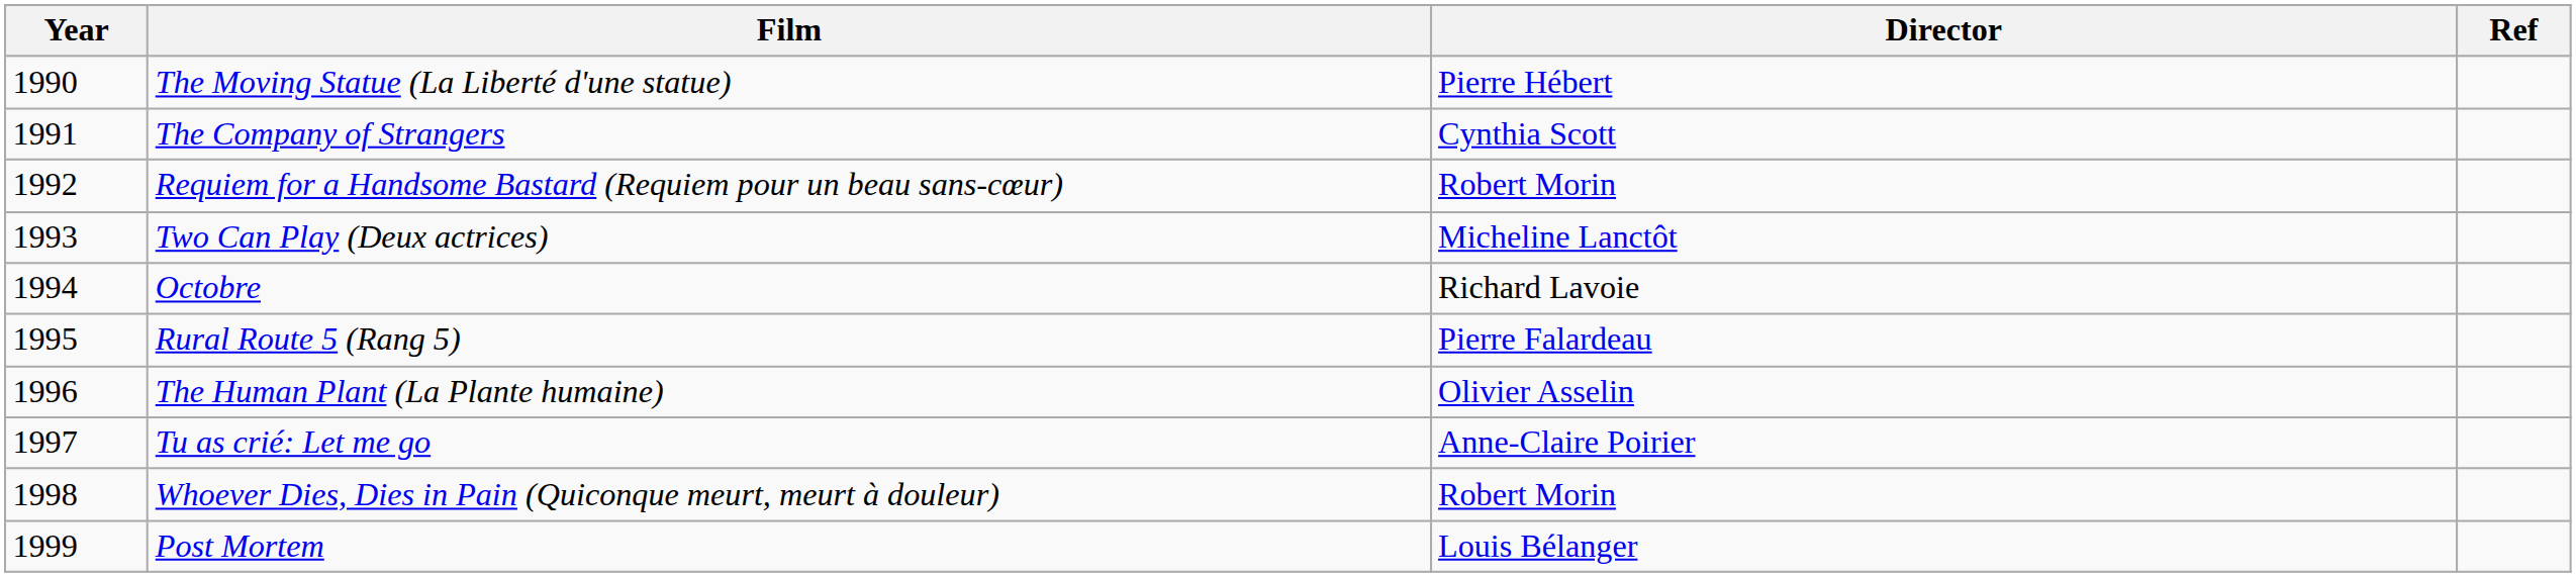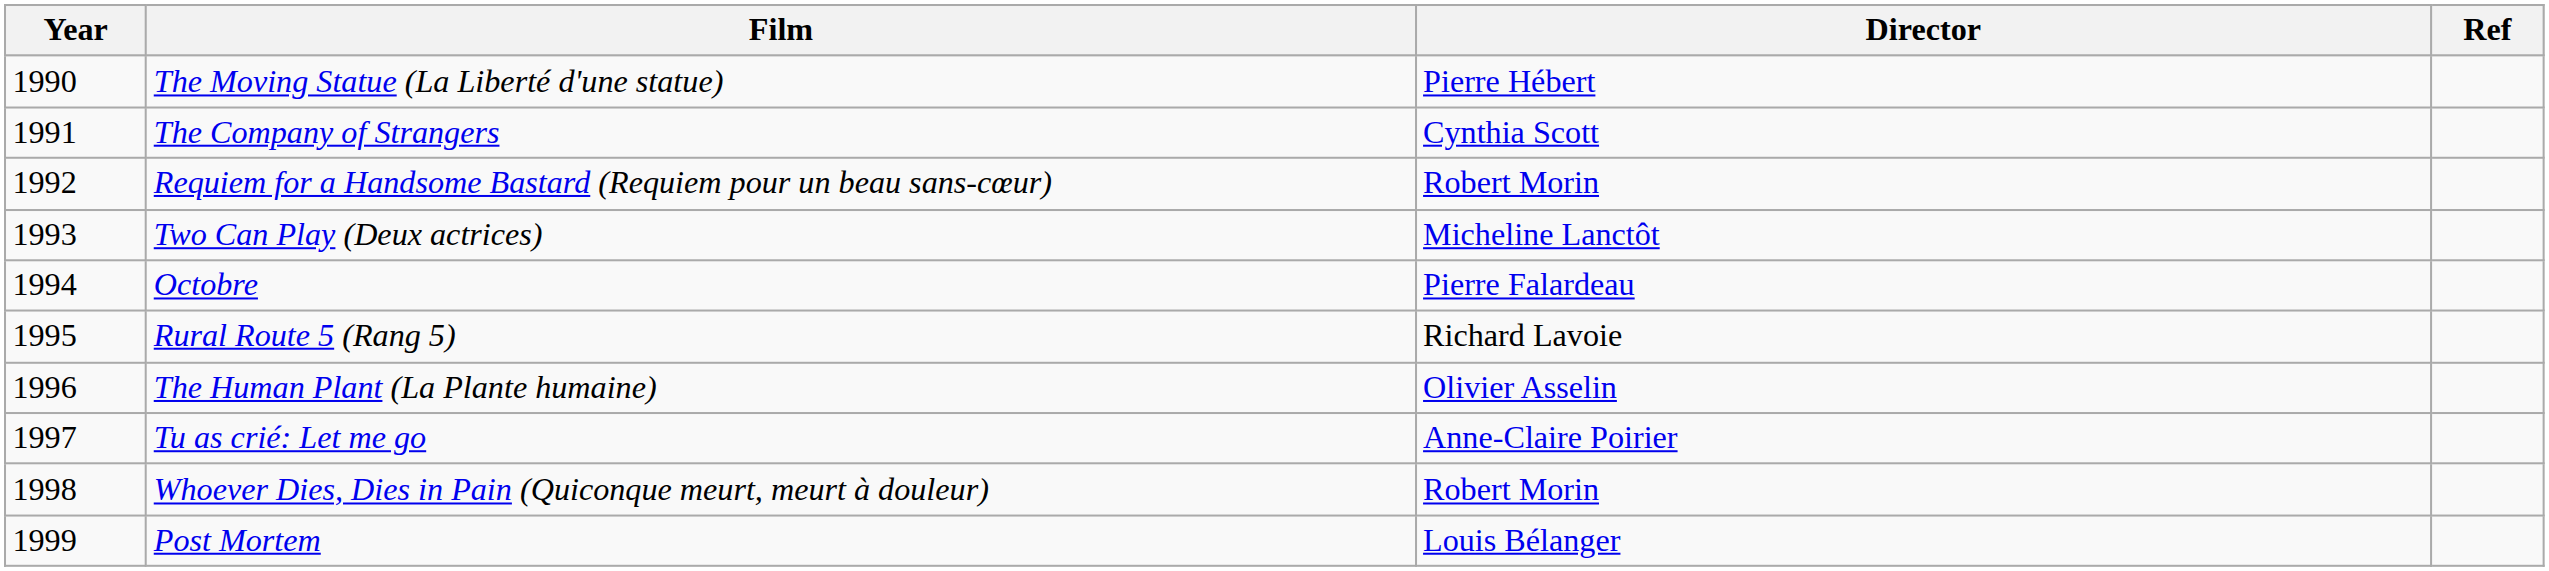 <table class="wikitable" style="width:100%;">
 <tr style="background:#bebebe;">
 <th>Year</th>
 <th width=50%>Film</th>
 <th width=40%>Director</th>
 <th>Ref</th>
 </tr>
 <tr>
 <td>1990</td>
 <td><em><a href='#'>The Moving Statue</a> (La Liberté d'une statue)</em></td>
 <td><a href='#'>Pierre Hébert</a></td>
 <td></td>
 </tr>
 <tr>
 <td>1991</td>
 <td><em><a href='#'>The Company of Strangers</a></em></td>
 <td><a href='#'>Cynthia Scott</a></td>
 <td></td>
 </tr>
 <tr>
 <td>1992</td>
 <td><em><a href='#'>Requiem for a Handsome Bastard</a> (Requiem pour un beau sans-cœur)</em></td>
 <td><a href='#'>Robert Morin</a></td>
 <td></td>
 </tr>
 <tr>
 <td>1993</td>
 <td><em><a href='#'>Two Can Play</a> (Deux actrices)</em></td>
 <td><a href='#'>Micheline Lanctôt</a></td>
 <td></td>
 </tr>
 <tr>
 <td>1994</td>
 <td><em><a href='#'>Octobre</a></em></td>
-<td>Richard Lavoie</td>
+<td><a href='#'>Pierre Falardeau</a></td>
 <td></td>
 </tr>
 <tr>
 <td>1995</td>
 <td><em><a href='#'>Rural Route 5</a> (Rang 5)</em></td>
-<td><a href='#'>Pierre Falardeau</a></td>
+<td>Richard Lavoie</td>
 <td></td>
 </tr>
 <tr>
 <td>1996</td>
 <td><em><a href='#'>The Human Plant</a> (La Plante humaine)</em></td>
 <td><a href='#'>Olivier Asselin</a></td>
 <td></td>
 </tr>
 <tr>
 <td>1997</td>
 <td><em><a href='#'>Tu as crié: Let me go</a></em></td>
 <td><a href='#'>Anne-Claire Poirier</a></td>
 <td></td>
 </tr>
 <tr>
 <td>1998</td>
 <td><em><a href='#'>Whoever Dies, Dies in Pain</a> (Quiconque meurt, meurt à douleur)</em></td>
 <td><a href='#'>Robert Morin</a></td>
 <td></td>
 </tr>
 <tr>
 <td>1999</td>
 <td><em><a href='#'>Post Mortem</a></em></td>
 <td><a href='#'>Louis Bélanger</a></td>
 <td></td>
 </tr>
 </table>
